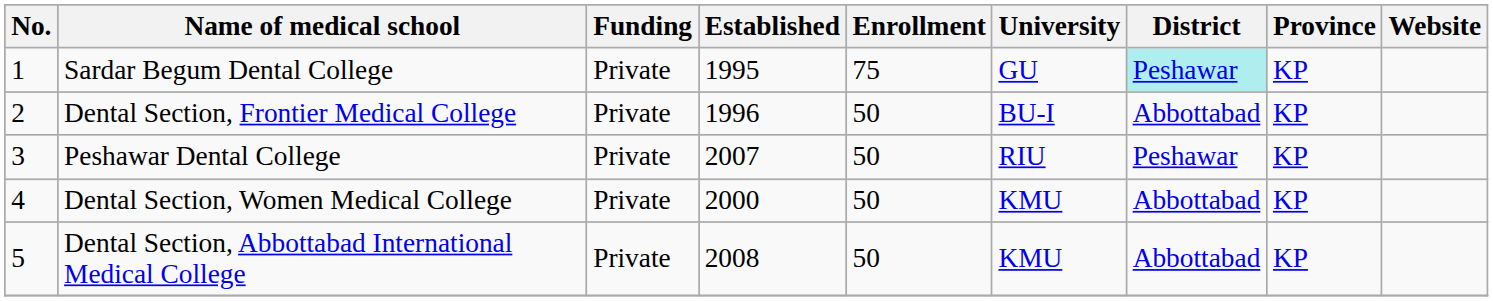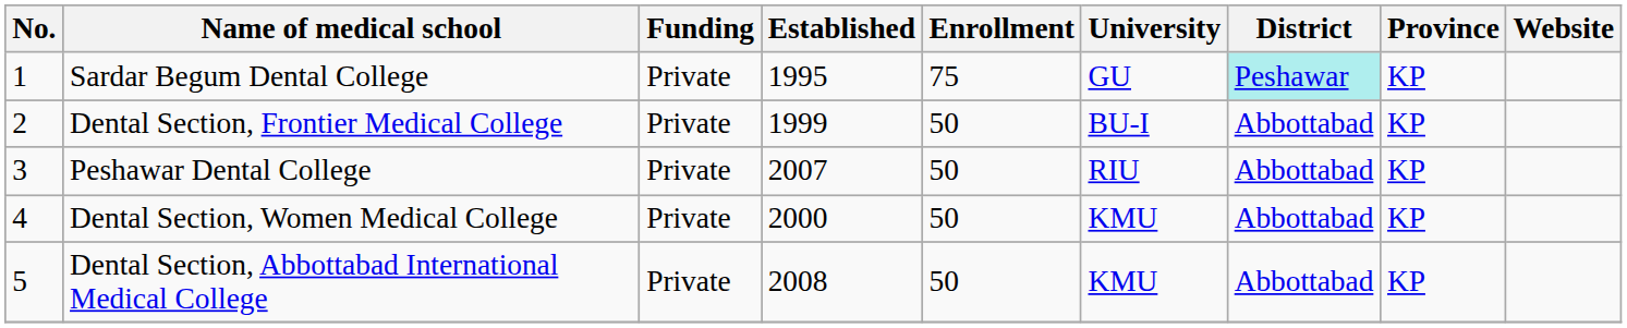 <table class="wikitable sortable">
 <tr>
 <th>No.</th>
 <th>Name of medical school</th>
 <th>Funding</th>
 <th>Established</th>
 <th>Enrollment</th>
 <th>University</th>
 <th>District</th>
 <th>Province</th>
 <th>Website</th>
 </tr>
 <tr>
 <td>1</td>
 <td>Sardar Begum Dental College</td>
 <td>Private</td>
 <td>1995</td>
 <td>75</td>
 <td><a href='#'>GU</a></td>
 <td style="background: paleturquoise;"><a href='#'>Peshawar</a></td>
 <td><a href='#'>KP</a></td>
 <td></td>
 </tr>
 <tr>
 <td>2</td>
 <td>Dental Section, <a href='#'>Frontier Medical College</a></td>
 <td>Private</td>
-<td>1996</td>
+<td>1999</td>
 <td>50</td>
 <td><a href='#'>BU-I</a></td>
 <td><a href='#'>Abbottabad</a></td>
 <td><a href='#'>KP</a></td>
 <td></td>
 </tr>
 <tr>
 <td>3</td>
 <td>Peshawar Dental College</td>
 <td>Private</td>
 <td>2007</td>
 <td>50</td>
 <td><a href='#'>RIU</a></td>
-<td><a href='#'>Peshawar</a></td>
+<td><a href='#'>Abbottabad</a></td>
 <td><a href='#'>KP</a></td>
 <td></td>
 </tr>
 <tr>
 <td>4</td>
 <td>Dental Section, Women Medical College</td>
 <td>Private</td>
 <td>2000</td>
 <td>50</td>
 <td><a href='#'>KMU</a></td>
 <td><a href='#'>Abbottabad</a></td>
 <td><a href='#'>KP</a></td>
 <td></td>
 </tr>
 <tr>
 <td>5</td>
 <td>Dental Section, <a href='#'>Abbottabad International Medical College</a></td>
 <td>Private</td>
 <td>2008</td>
 <td>50</td>
 <td><a href='#'>KMU</a></td>
 <td><a href='#'>Abbottabad</a></td>
 <td><a href='#'>KP</a></td>
 <td></td>
 </tr>
 <tr>
 </tr>
 </table>
